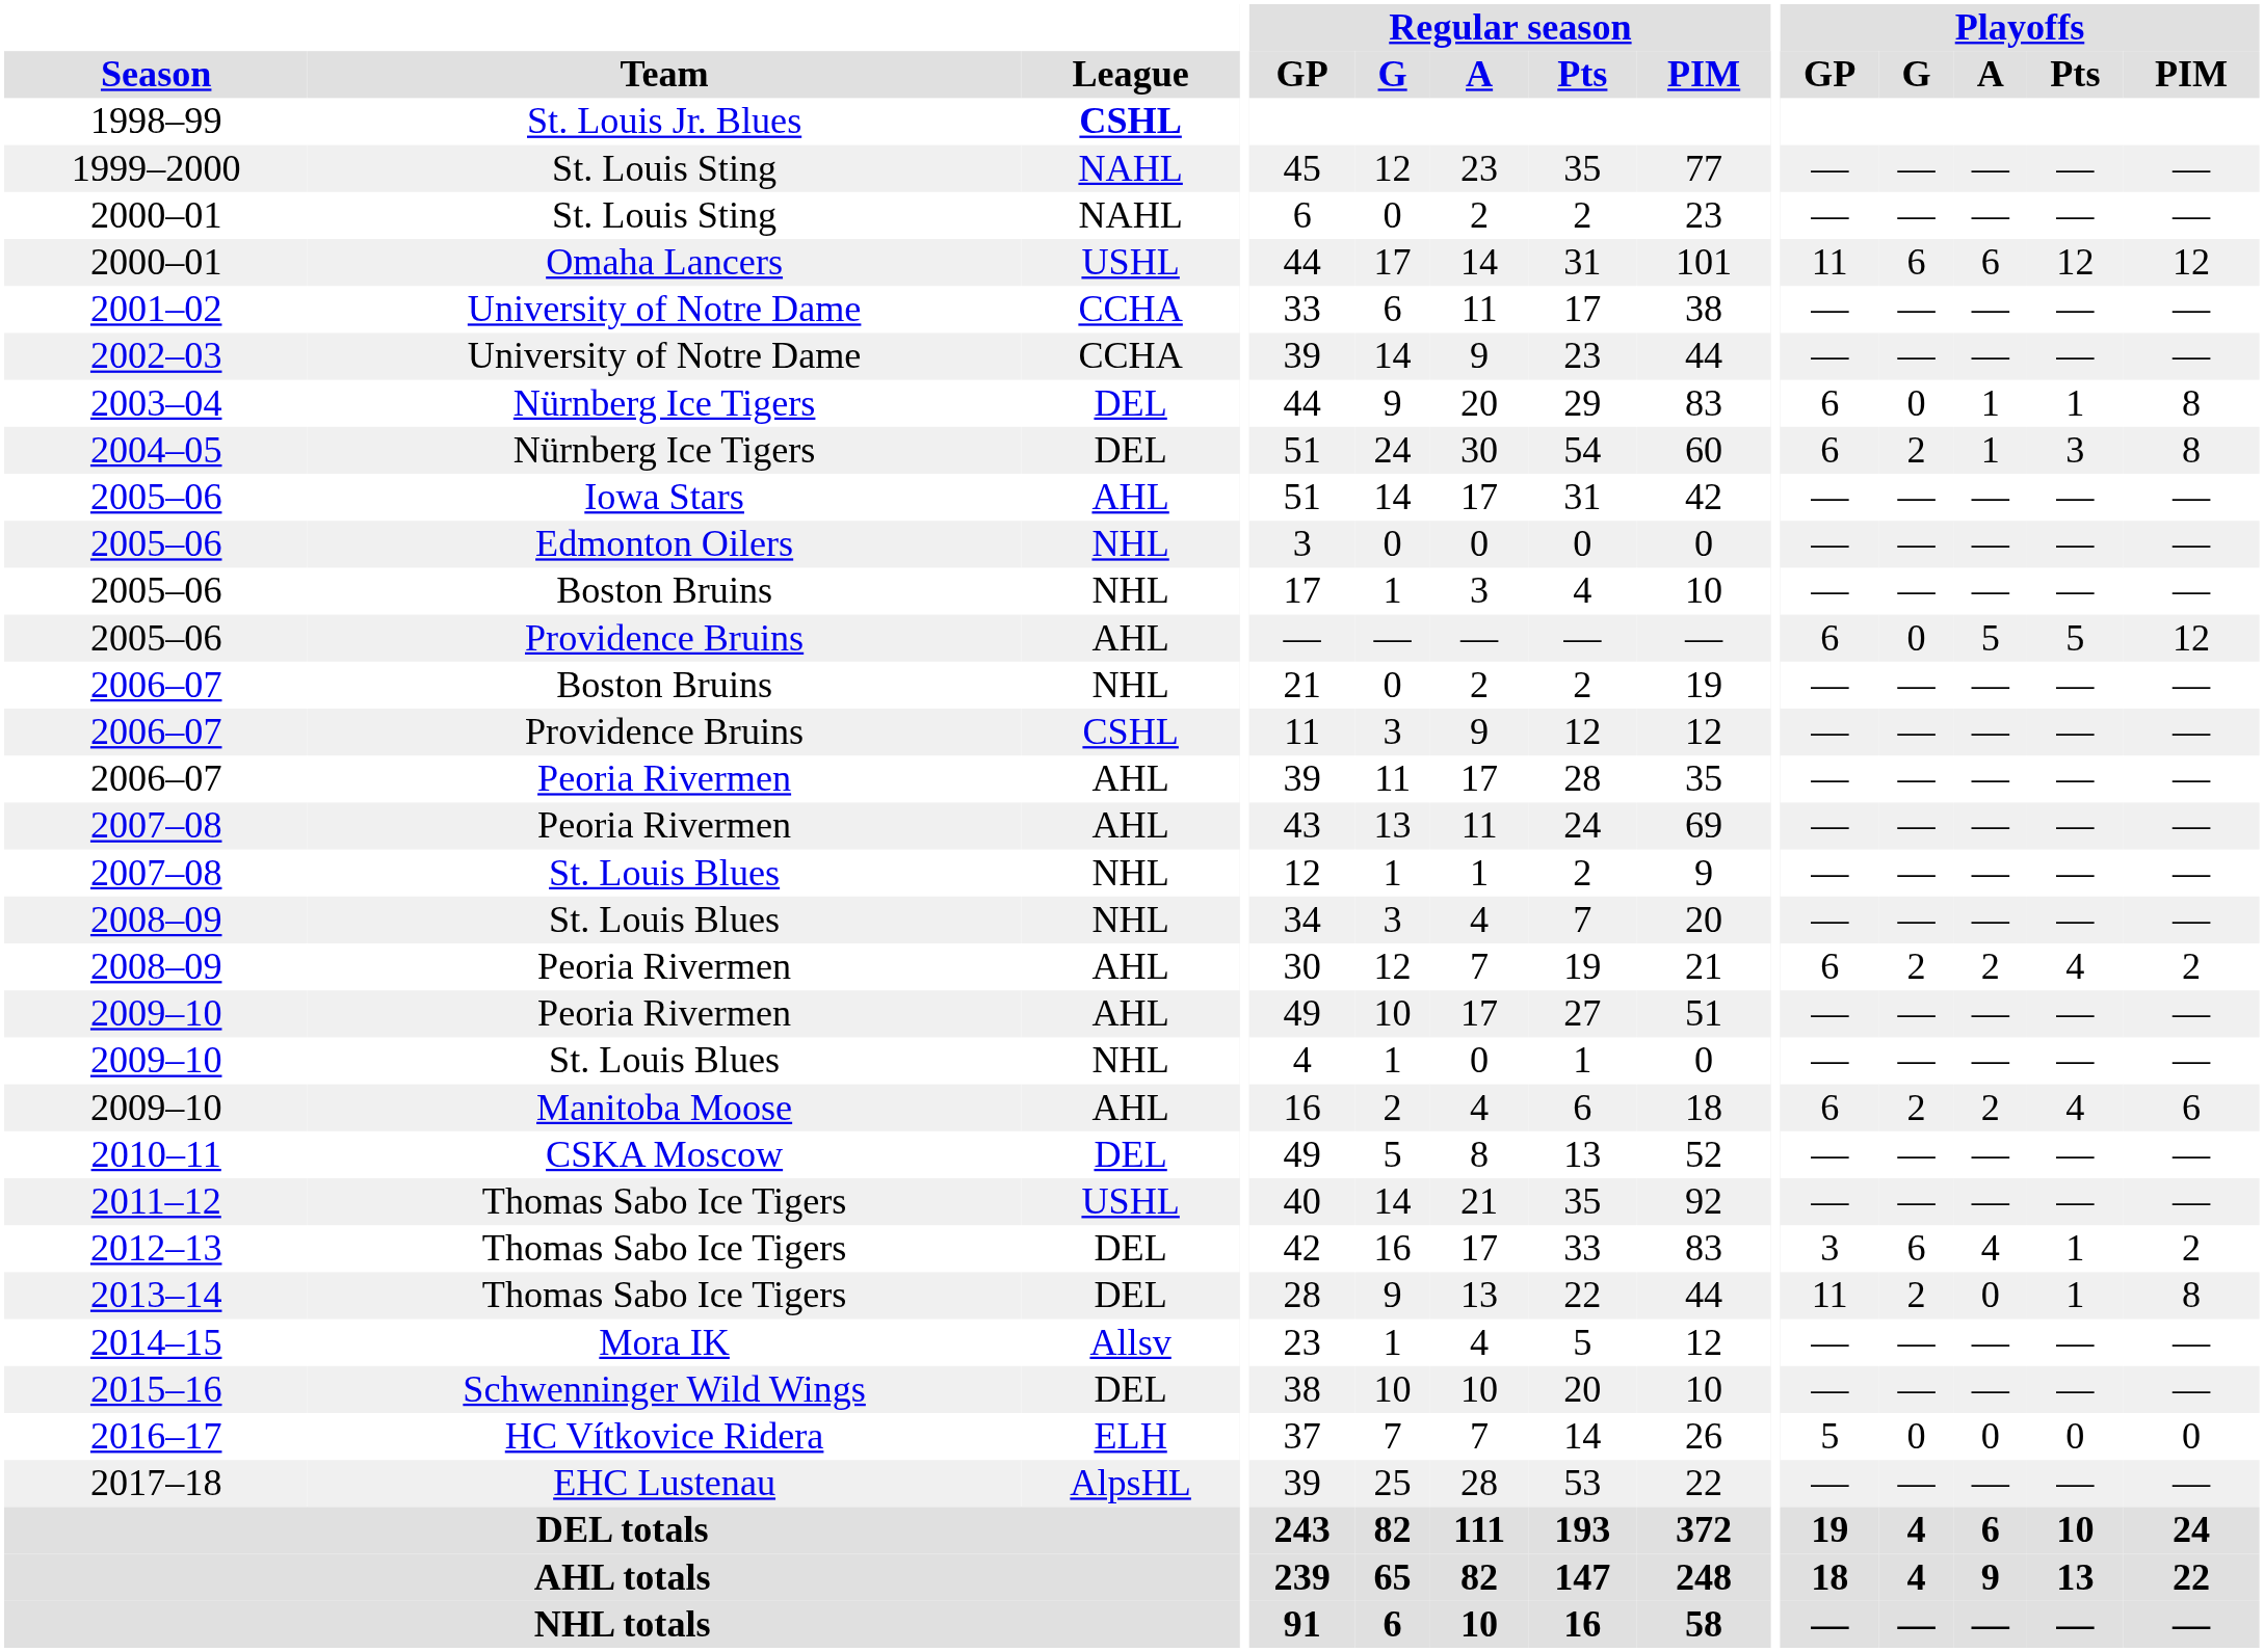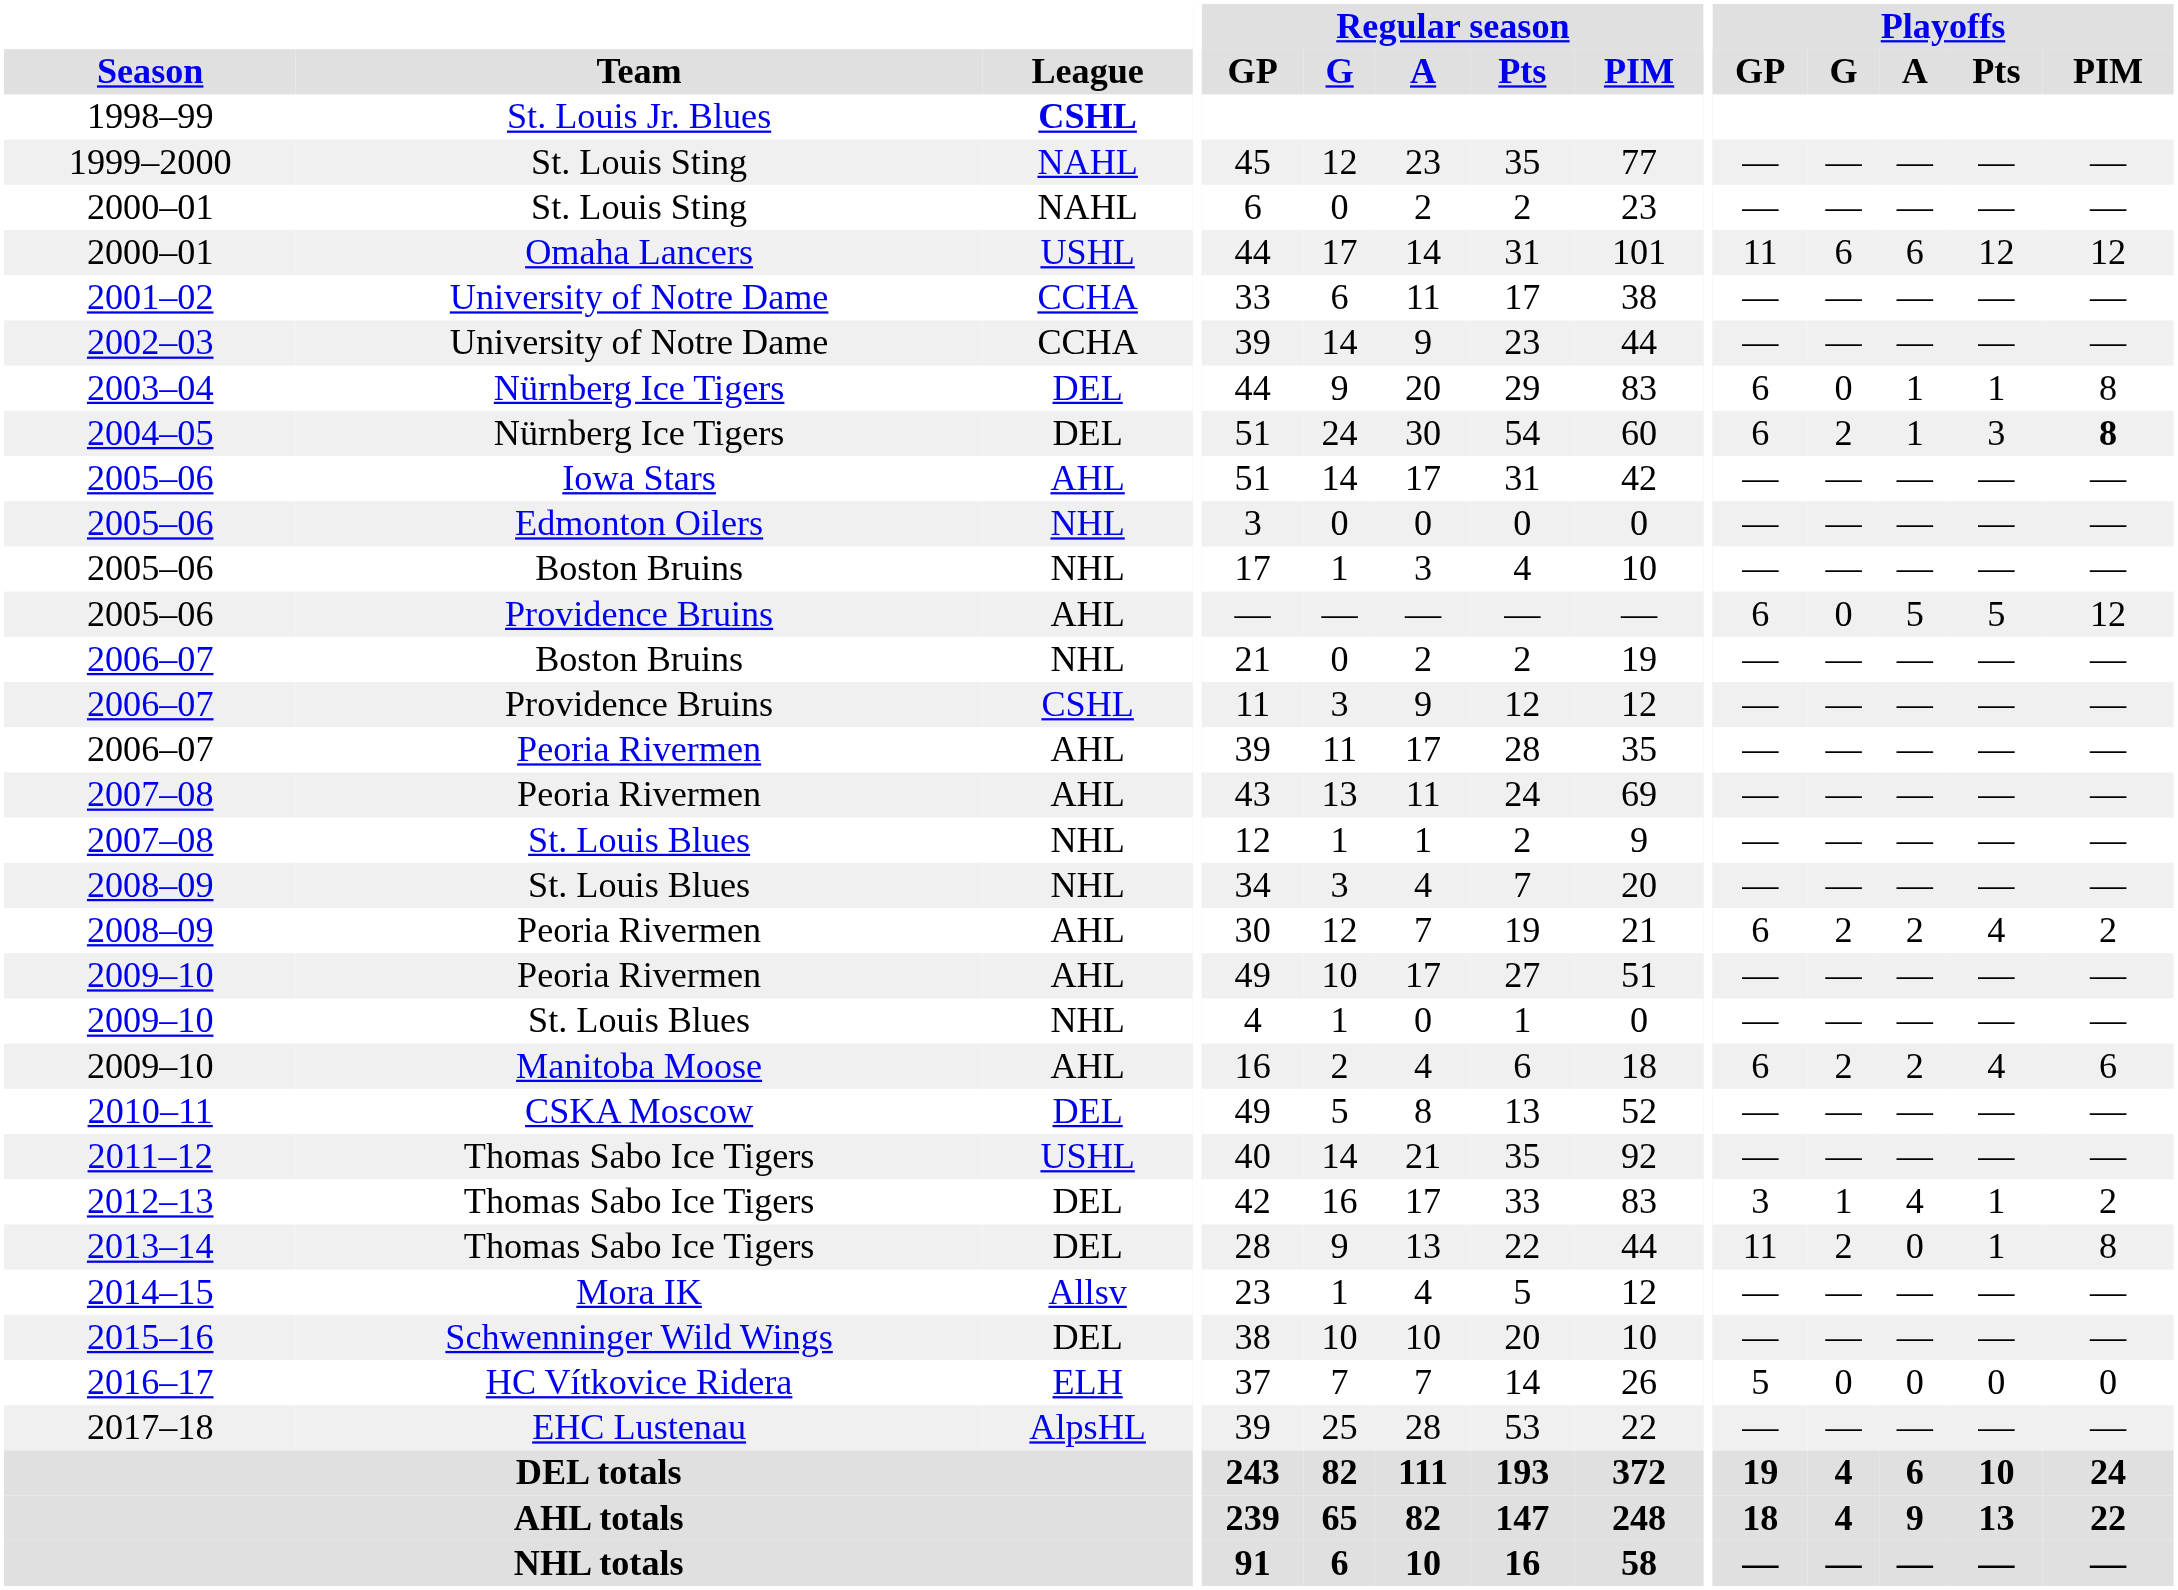 <table border="0" cellpadding="1" cellspacing="0" style="text-align:center; width:60em">
 <tr bgcolor="#e0e0e0">
 <th colspan="3" bgcolor="#ffffff"></th>
 <th rowspan="99" bgcolor="#ffffff"></th>
 <th colspan="5"><a href='#'>Regular season</a></th>
 <th rowspan="99" bgcolor="#ffffff"></th>
 <th colspan="5"><a href='#'>Playoffs</a></th>
 </tr>
 <tr bgcolor="#e0e0e0">
 <th><a href='#'>Season</a></th>
 <th>Team</th>
 <th>League</th>
 <th>GP</th>
 <th><a href='#'>G</a></th>
 <th><a href='#'>A</a></th>
 <th><a href='#'>Pts</a></th>
 <th><a href='#'>PIM</a></th>
 <th>GP</th>
 <th>G</th>
 <th>A</th>
 <th>Pts</th>
 <th>PIM</th>
 </tr>
 <tr>
 <td>1998–99</td>
 <td><a href='#'>St. Louis Jr. Blues</a></td>
 <td><strong><a href='#'>CSHL</a></strong></td>
 <td></td>
 <td></td>
 <td></td>
 <td></td>
 <td></td>
 <td></td>
 <td></td>
 <td></td>
 <td></td>
 <td></td>
 </tr>
 <tr style="background:#f0f0f0;">
 <td>1999–2000</td>
 <td>St. Louis Sting</td>
 <td><a href='#'>NAHL</a></td>
 <td>45</td>
 <td>12</td>
 <td>23</td>
 <td>35</td>
 <td>77</td>
 <td>—</td>
 <td>—</td>
 <td>—</td>
 <td>—</td>
 <td>—</td>
 </tr>
 <tr>
 <td>2000–01</td>
 <td>St. Louis Sting</td>
 <td>NAHL</td>
 <td>6</td>
 <td>0</td>
 <td>2</td>
 <td>2</td>
 <td>23</td>
 <td>—</td>
 <td>—</td>
 <td>—</td>
 <td>—</td>
 <td>—</td>
 </tr>
 <tr style="background:#f0f0f0;">
 <td>2000–01</td>
 <td><a href='#'>Omaha Lancers</a></td>
 <td><a href='#'>USHL</a></td>
 <td>44</td>
 <td>17</td>
 <td>14</td>
 <td>31</td>
 <td>101</td>
 <td>11</td>
 <td>6</td>
 <td>6</td>
 <td>12</td>
 <td>12</td>
 </tr>
 <tr>
 <td><a href='#'>2001–02</a></td>
 <td><a href='#'>University of Notre Dame</a></td>
 <td><a href='#'>CCHA</a></td>
 <td>33</td>
 <td>6</td>
 <td>11</td>
 <td>17</td>
 <td>38</td>
 <td>—</td>
 <td>—</td>
 <td>—</td>
 <td>—</td>
 <td>—</td>
 </tr>
 <tr style="background:#f0f0f0;">
 <td><a href='#'>2002–03</a></td>
 <td>University of Notre Dame</td>
 <td>CCHA</td>
 <td>39</td>
 <td>14</td>
 <td>9</td>
 <td>23</td>
 <td>44</td>
 <td>—</td>
 <td>—</td>
 <td>—</td>
 <td>—</td>
 <td>—</td>
 </tr>
 <tr>
 <td><a href='#'>2003–04</a></td>
 <td><a href='#'>Nürnberg Ice Tigers</a></td>
 <td><a href='#'>DEL</a></td>
 <td>44</td>
 <td>9</td>
 <td>20</td>
 <td>29</td>
 <td>83</td>
 <td>6</td>
 <td>0</td>
 <td>1</td>
 <td>1</td>
 <td>8</td>
 </tr>
 <tr style="background:#f0f0f0;">
 <td><a href='#'>2004–05</a></td>
 <td>Nürnberg Ice Tigers</td>
 <td>DEL</td>
 <td>51</td>
 <td>24</td>
 <td>30</td>
 <td>54</td>
 <td>60</td>
 <td>6</td>
 <td>2</td>
 <td>1</td>
 <td>3</td>
-<td>8</td>
+<td><strong>8</strong></td>
 </tr>
 <tr>
 <td><a href='#'>2005–06</a></td>
 <td><a href='#'>Iowa Stars</a></td>
 <td><a href='#'>AHL</a></td>
 <td>51</td>
 <td>14</td>
 <td>17</td>
 <td>31</td>
 <td>42</td>
 <td>—</td>
 <td>—</td>
 <td>—</td>
 <td>—</td>
 <td>—</td>
 </tr>
 <tr style="background:#f0f0f0;">
 <td><a href='#'>2005–06</a></td>
 <td><a href='#'>Edmonton Oilers</a></td>
 <td><a href='#'>NHL</a></td>
 <td>3</td>
 <td>0</td>
 <td>0</td>
 <td>0</td>
 <td>0</td>
 <td>—</td>
 <td>—</td>
 <td>—</td>
 <td>—</td>
 <td>—</td>
 </tr>
 <tr>
 <td>2005–06</td>
 <td>Boston Bruins</td>
 <td>NHL</td>
 <td>17</td>
 <td>1</td>
 <td>3</td>
 <td>4</td>
 <td>10</td>
 <td>—</td>
 <td>—</td>
 <td>—</td>
 <td>—</td>
 <td>—</td>
 </tr>
 <tr style="background:#f0f0f0;">
 <td>2005–06</td>
 <td><a href='#'>Providence Bruins</a></td>
 <td>AHL</td>
 <td>—</td>
 <td>—</td>
 <td>—</td>
 <td>—</td>
 <td>—</td>
 <td>6</td>
 <td>0</td>
 <td>5</td>
 <td>5</td>
 <td>12</td>
 </tr>
 <tr>
 <td><a href='#'>2006–07</a></td>
 <td>Boston Bruins</td>
 <td>NHL</td>
 <td>21</td>
 <td>0</td>
 <td>2</td>
 <td>2</td>
 <td>19</td>
 <td>—</td>
 <td>—</td>
 <td>—</td>
 <td>—</td>
 <td>—</td>
 </tr>
 <tr style="background:#f0f0f0;">
 <td><a href='#'>2006–07</a></td>
 <td>Providence Bruins</td>
 <td><a href='#'>CSHL</a></td>
 <td>11</td>
 <td>3</td>
 <td>9</td>
 <td>12</td>
 <td>12</td>
 <td>—</td>
 <td>—</td>
 <td>—</td>
 <td>—</td>
 <td>—</td>
 </tr>
 <tr>
 <td>2006–07</td>
 <td><a href='#'>Peoria Rivermen</a></td>
 <td>AHL</td>
 <td>39</td>
 <td>11</td>
 <td>17</td>
 <td>28</td>
 <td>35</td>
 <td>—</td>
 <td>—</td>
 <td>—</td>
 <td>—</td>
 <td>—</td>
 </tr>
 <tr style="background:#f0f0f0;">
 <td><a href='#'>2007–08</a></td>
 <td>Peoria Rivermen</td>
 <td>AHL</td>
 <td>43</td>
 <td>13</td>
 <td>11</td>
 <td>24</td>
 <td>69</td>
 <td>—</td>
 <td>—</td>
 <td>—</td>
 <td>—</td>
 <td>—</td>
 </tr>
 <tr>
 <td><a href='#'>2007–08</a></td>
 <td><a href='#'>St. Louis Blues</a></td>
 <td>NHL</td>
 <td>12</td>
 <td>1</td>
 <td>1</td>
 <td>2</td>
 <td>9</td>
 <td>—</td>
 <td>—</td>
 <td>—</td>
 <td>—</td>
 <td>—</td>
 </tr>
 <tr style="background:#f0f0f0;">
 <td><a href='#'>2008–09</a></td>
 <td>St. Louis Blues</td>
 <td>NHL</td>
 <td>34</td>
 <td>3</td>
 <td>4</td>
 <td>7</td>
 <td>20</td>
 <td>—</td>
 <td>—</td>
 <td>—</td>
 <td>—</td>
 <td>—</td>
 </tr>
 <tr>
 <td><a href='#'>2008–09</a></td>
 <td>Peoria Rivermen</td>
 <td>AHL</td>
 <td>30</td>
 <td>12</td>
 <td>7</td>
 <td>19</td>
 <td>21</td>
 <td>6</td>
 <td>2</td>
 <td>2</td>
 <td>4</td>
 <td>2</td>
 </tr>
 <tr style="background:#f0f0f0;">
 <td><a href='#'>2009–10</a></td>
 <td>Peoria Rivermen</td>
 <td>AHL</td>
 <td>49</td>
 <td>10</td>
 <td>17</td>
 <td>27</td>
 <td>51</td>
 <td>—</td>
 <td>—</td>
 <td>—</td>
 <td>—</td>
 <td>—</td>
 </tr>
 <tr>
 <td><a href='#'>2009–10</a></td>
 <td>St. Louis Blues</td>
 <td>NHL</td>
 <td>4</td>
 <td>1</td>
 <td>0</td>
 <td>1</td>
 <td>0</td>
 <td>—</td>
 <td>—</td>
 <td>—</td>
 <td>—</td>
 <td>—</td>
 </tr>
 <tr style="background:#f0f0f0;">
 <td>2009–10</td>
 <td><a href='#'>Manitoba Moose</a></td>
 <td>AHL</td>
 <td>16</td>
 <td>2</td>
 <td>4</td>
 <td>6</td>
 <td>18</td>
 <td>6</td>
 <td>2</td>
 <td>2</td>
 <td>4</td>
 <td>6</td>
 </tr>
 <tr>
 <td><a href='#'>2010–11</a></td>
 <td><a href='#'>CSKA Moscow</a></td>
 <td><a href='#'>DEL</a></td>
 <td>49</td>
 <td>5</td>
 <td>8</td>
 <td>13</td>
 <td>52</td>
 <td>—</td>
 <td>—</td>
 <td>—</td>
 <td>—</td>
 <td>—</td>
 </tr>
 <tr style="background:#f0f0f0;">
 <td><a href='#'>2011–12</a></td>
 <td>Thomas Sabo Ice Tigers</td>
 <td><a href='#'>USHL</a></td>
 <td>40</td>
 <td>14</td>
 <td>21</td>
 <td>35</td>
 <td>92</td>
 <td>—</td>
 <td>—</td>
 <td>—</td>
 <td>—</td>
 <td>—</td>
 </tr>
 <tr>
 <td><a href='#'>2012–13</a></td>
 <td>Thomas Sabo Ice Tigers</td>
 <td>DEL</td>
 <td>42</td>
 <td>16</td>
 <td>17</td>
 <td>33</td>
 <td>83</td>
 <td>3</td>
-<td>6</td>
+<td>1</td>
 <td>4</td>
 <td>1</td>
 <td>2</td>
 </tr>
 <tr style="background:#f0f0f0;">
 <td><a href='#'>2013–14</a></td>
 <td>Thomas Sabo Ice Tigers</td>
 <td>DEL</td>
 <td>28</td>
 <td>9</td>
 <td>13</td>
 <td>22</td>
 <td>44</td>
 <td>11</td>
 <td>2</td>
 <td>0</td>
 <td>1</td>
 <td>8</td>
 </tr>
 <tr>
 <td><a href='#'>2014–15</a></td>
 <td><a href='#'>Mora IK</a></td>
 <td><a href='#'>Allsv</a></td>
 <td>23</td>
 <td>1</td>
 <td>4</td>
 <td>5</td>
 <td>12</td>
 <td>—</td>
 <td>—</td>
 <td>—</td>
 <td>—</td>
 <td>—</td>
 </tr>
 <tr style="background:#f0f0f0;">
 <td><a href='#'>2015–16</a></td>
 <td><a href='#'>Schwenninger Wild Wings</a></td>
 <td>DEL</td>
 <td>38</td>
 <td>10</td>
 <td>10</td>
 <td>20</td>
 <td>10</td>
 <td>—</td>
 <td>—</td>
 <td>—</td>
 <td>—</td>
 <td>—</td>
 </tr>
 <tr>
 <td><a href='#'>2016–17</a></td>
 <td><a href='#'>HC Vítkovice Ridera</a></td>
 <td><a href='#'>ELH</a></td>
 <td>37</td>
 <td>7</td>
 <td>7</td>
 <td>14</td>
 <td>26</td>
 <td>5</td>
 <td>0</td>
 <td>0</td>
 <td>0</td>
 <td>0</td>
 </tr>
 <tr style="background:#f0f0f0;">
 <td>2017–18</td>
 <td><a href='#'>EHC Lustenau</a></td>
 <td><a href='#'>AlpsHL</a></td>
 <td>39</td>
 <td>25</td>
 <td>28</td>
 <td>53</td>
 <td>22</td>
 <td>—</td>
 <td>—</td>
 <td>—</td>
 <td>—</td>
 <td>—</td>
 </tr>
 <tr style="background:#e0e0e0;">
 <th colspan="3">DEL totals</th>
 <th>243</th>
 <th>82</th>
 <th>111</th>
 <th>193</th>
 <th>372</th>
 <th>19</th>
 <th>4</th>
 <th>6</th>
 <th>10</th>
 <th>24</th>
 </tr>
 <tr style="background:#e0e0e0;">
 <th colspan="3">AHL totals</th>
 <th>239</th>
 <th>65</th>
 <th>82</th>
 <th>147</th>
 <th>248</th>
 <th>18</th>
 <th>4</th>
 <th>9</th>
 <th>13</th>
 <th>22</th>
 </tr>
 <tr style="background:#e0e0e0;">
 <th colspan="3">NHL totals</th>
 <th>91</th>
 <th>6</th>
 <th>10</th>
 <th>16</th>
 <th>58</th>
 <th>—</th>
 <th>—</th>
 <th>—</th>
 <th>—</th>
 <th>—</th>
 </tr>
 </table>
